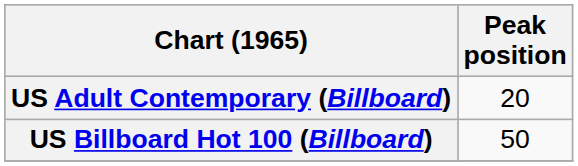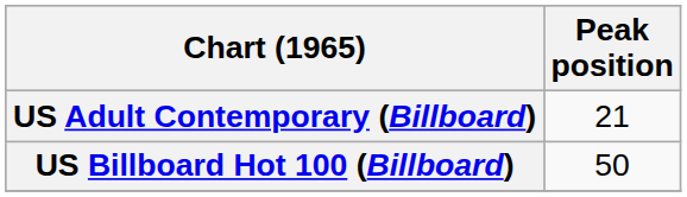 <table class="wikitable sortable plainrowheaders" style="text-align:center">
 <tr>
 <th scope="col">Chart (1965)</th>
 <th scope="col">Peak<br>position</th>
 </tr>
 <tr>
 <th scope="row">US <a href='#'>Adult Contemporary</a> (<em><a href='#'>Billboard</a></em>)</th>
-<td align="center">20</td>
+<td align="center">21</td>
 </tr>
 <tr>
 <th scope="row">US <a href='#'>Billboard Hot 100</a> (<em><a href='#'>Billboard</a></em>)</th>
 <td align="center">50</td>
 </tr>
 <tr>
 </tr>
 </table>
